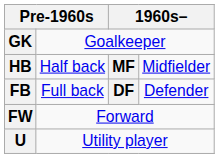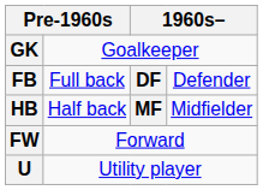 <table class="wikitable" style="text-align:center">
 <tr>
 <th colspan="2">Pre-1960s</th>
 <th colspan="2">1960s–</th>
 </tr>
 <tr>
 <th>GK</th>
 <td colspan="3"><a href='#'>Goalkeeper</a></td>
 </tr>
 <tr>
+<th>FB</th>
+<td><a href='#'>Full back</a></td>
+<th>DF</th>
+<td><a href='#'>Defender</a></td>
+</tr>
+<tr>
 <th>HB</th>
 <td><a href='#'>Half back</a></td>
 <th>MF</th>
 <td><a href='#'>Midfielder</a></td>
-</tr>
-<tr>
-<th>FB</th>
-<td><a href='#'>Full back</a></td>
-<th>DF</th>
-<td><a href='#'>Defender</a></td>
 </tr>
 <tr>
 <th>FW</th>
 <td colspan="3"><a href='#'>Forward</a></td>
 </tr>
 <tr>
 <th>U</th>
 <td colspan="3"><a href='#'>Utility player</a></td>
 </tr>
 </table>
